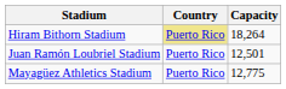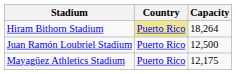 <table class="wikitable sortable">
 <tr>
 <th>Stadium</th>
 <th>Country</th>
 <th>Capacity</th>
 </tr>
 <tr>
 <td><a href='#'>Hiram Bithorn Stadium</a></td>
 <td style="background: khaki;"><a href='#'>Puerto Rico</a></td>
 <td>18,264</td>
 </tr>
 <tr>
 <td><a href='#'>Juan Ramón Loubriel Stadium</a></td>
 <td><a href='#'>Puerto Rico</a></td>
-<td>12,501</td>
+<td>12,500</td>
 </tr>
 <tr>
 <td><a href='#'>Mayagüez Athletics Stadium</a></td>
 <td><a href='#'>Puerto Rico</a></td>
-<td>12,775</td>
+<td>12,175</td>
 </tr>
 </table>
